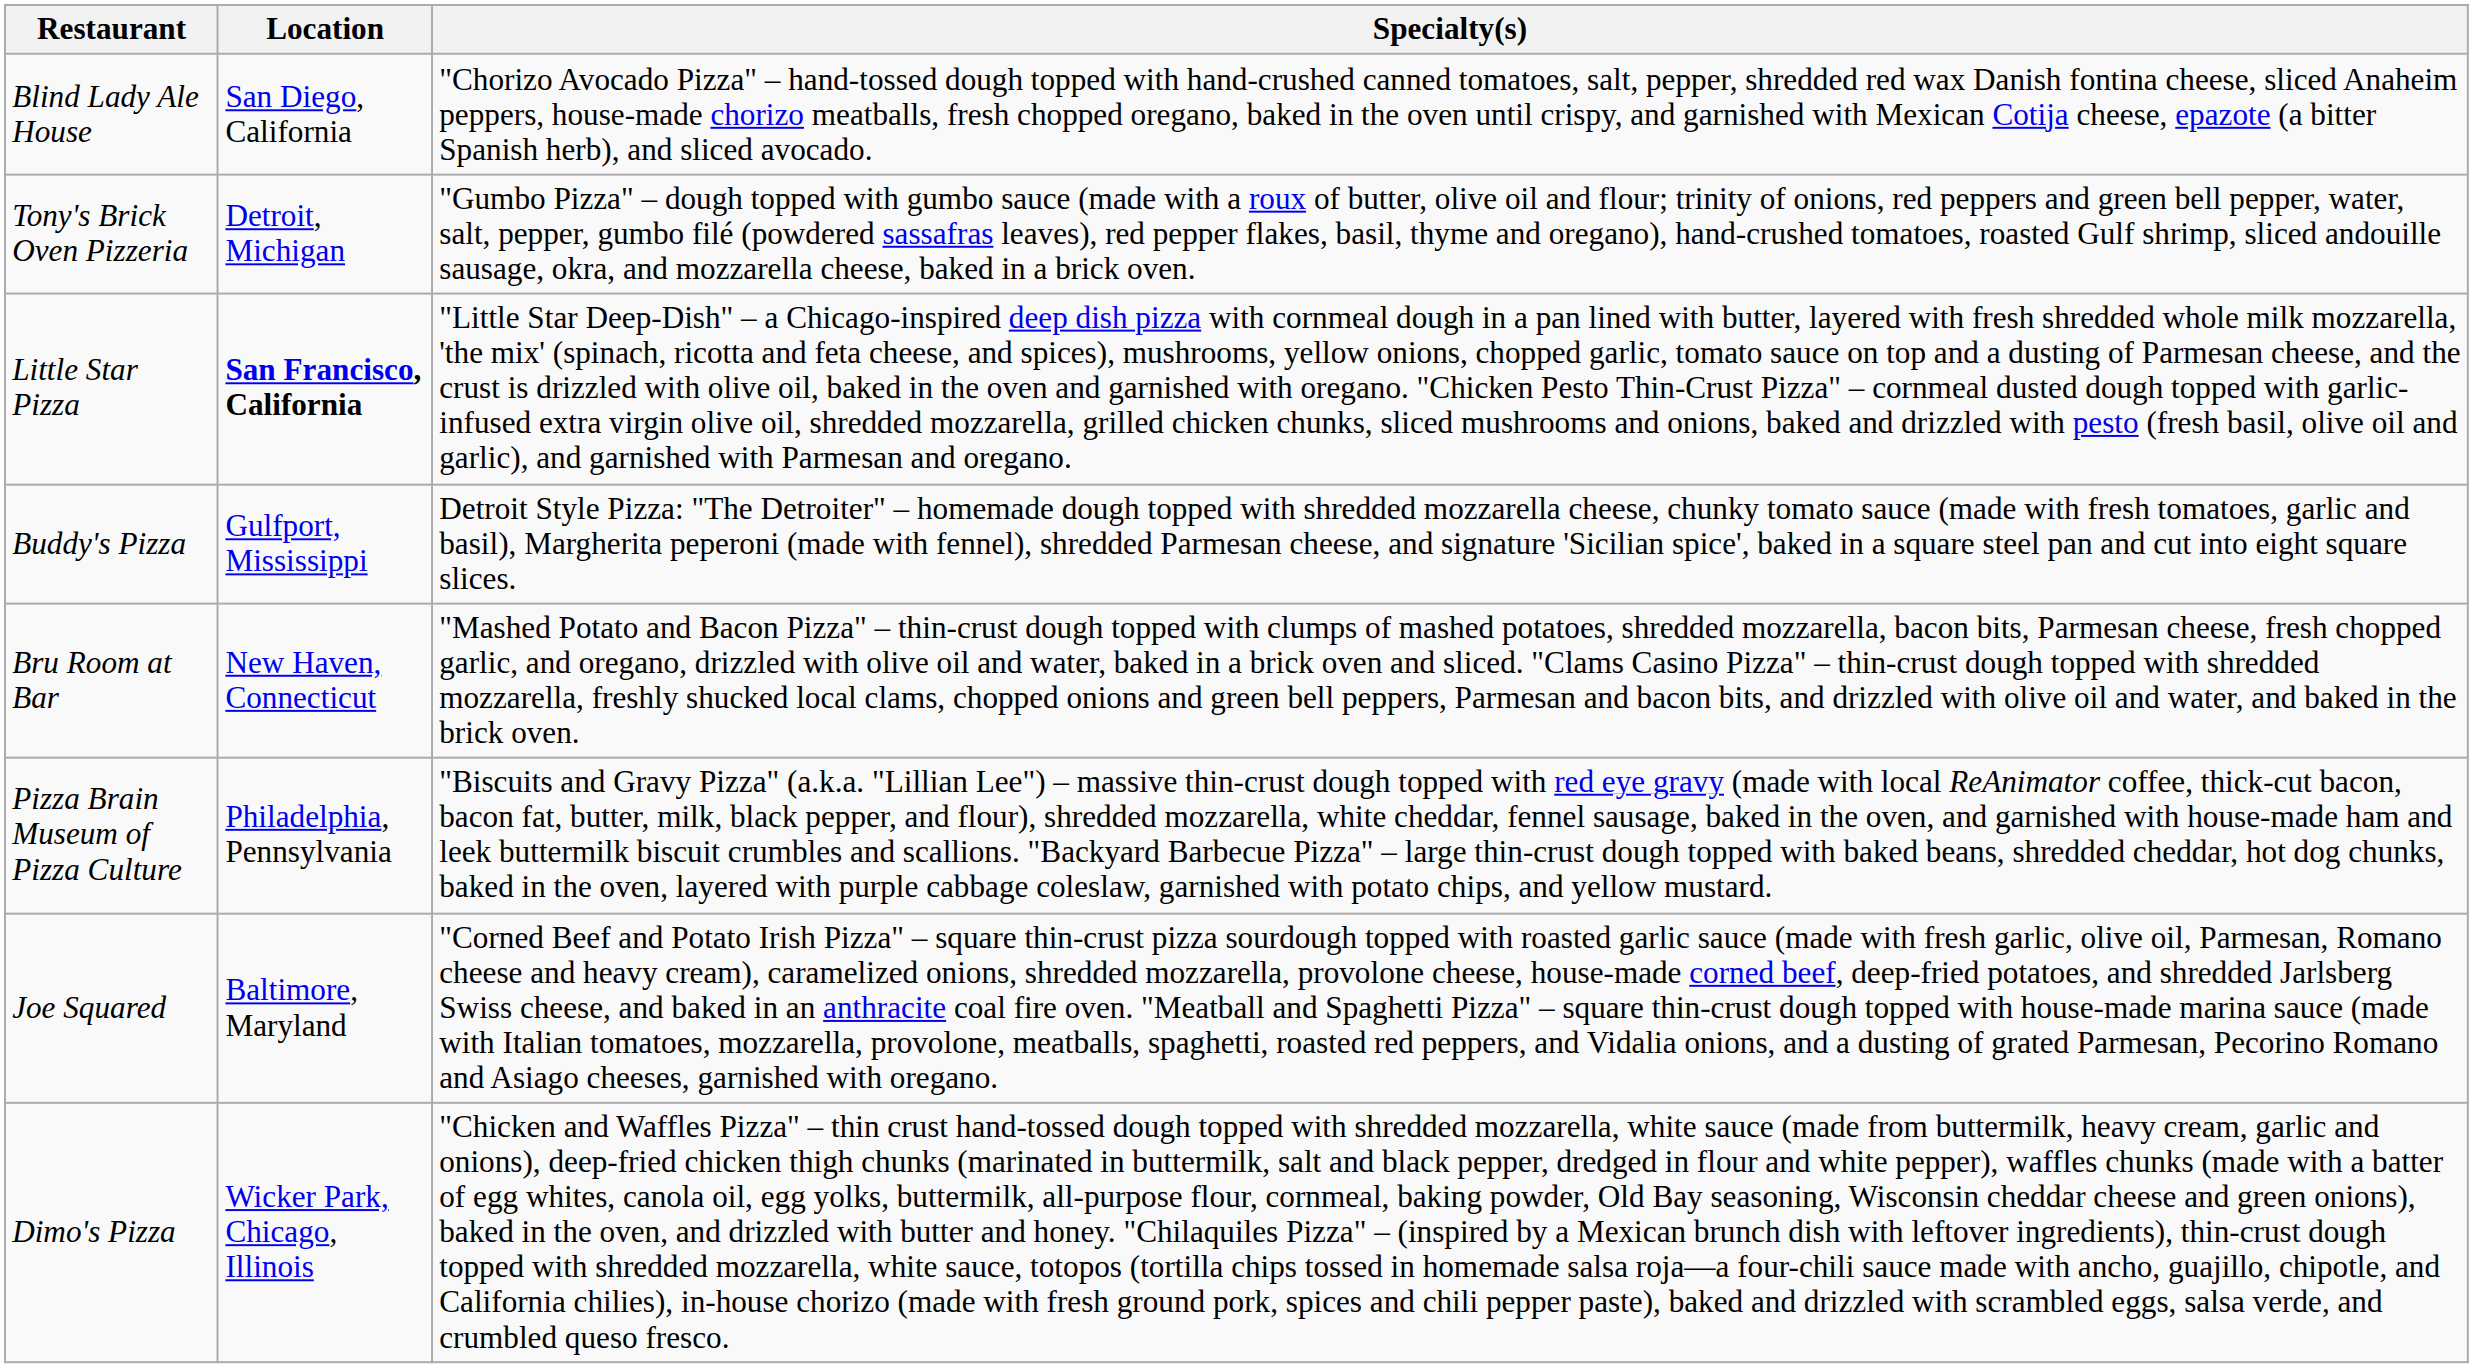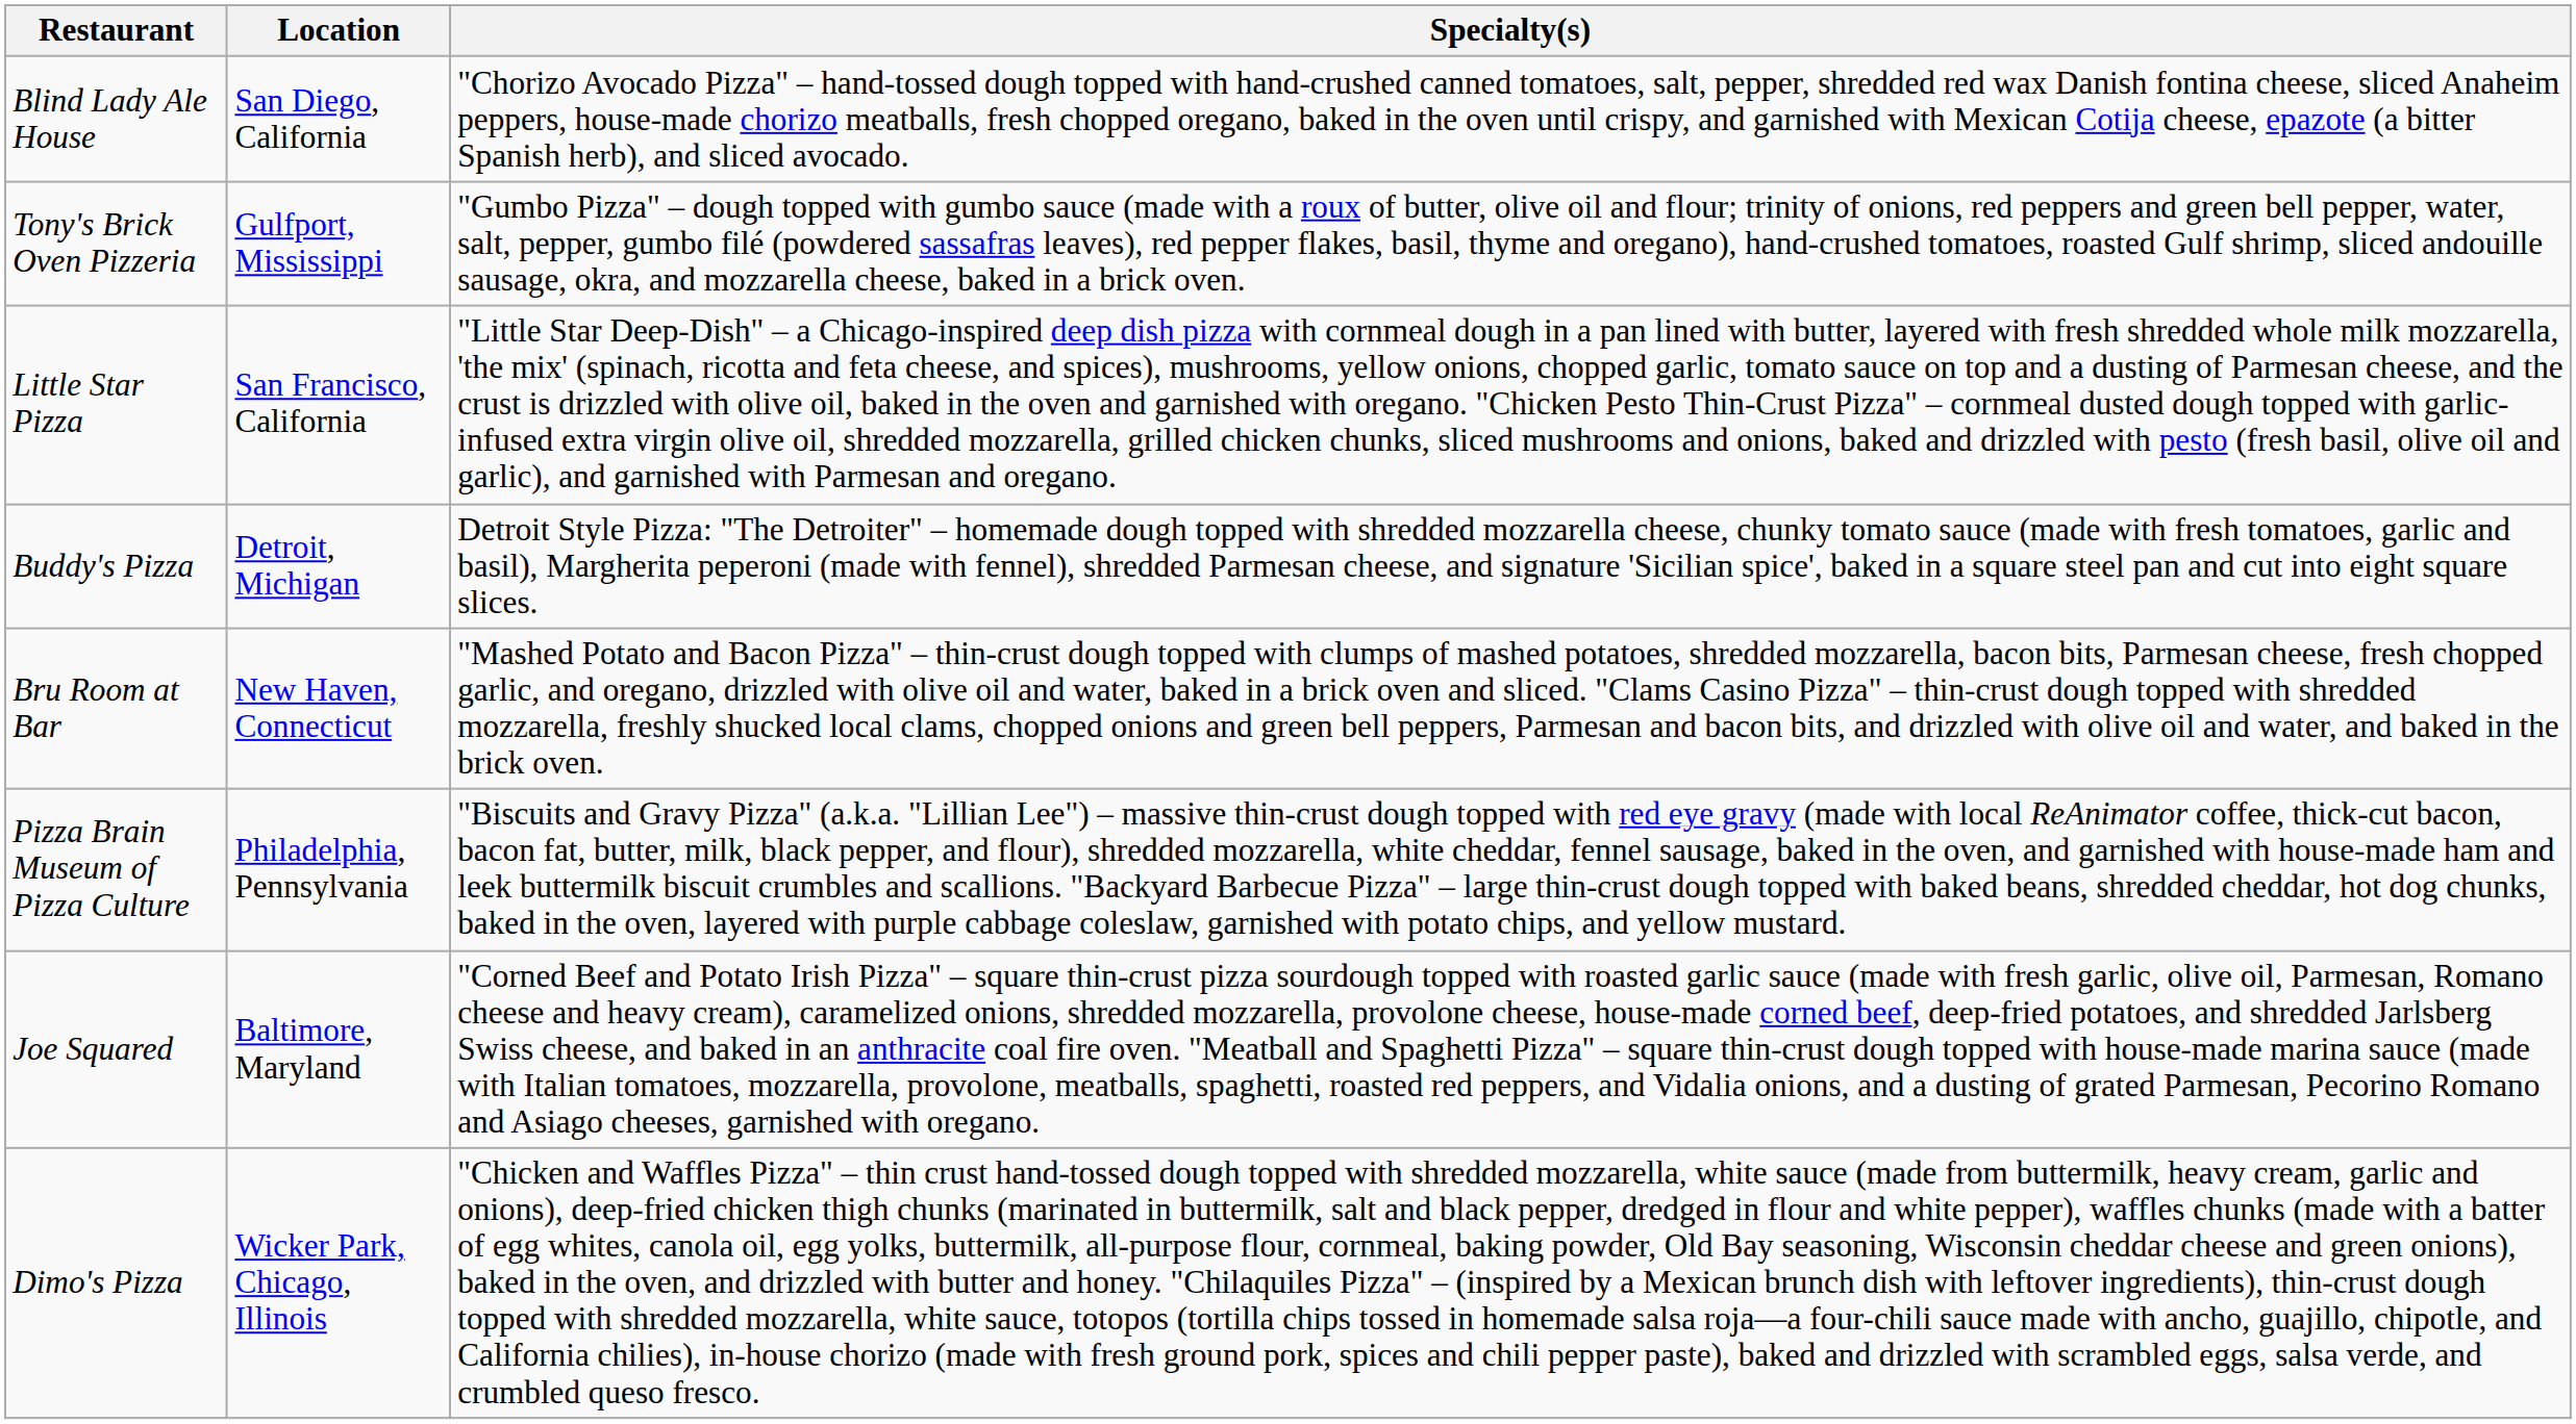 <table class="wikitable" style="width:100%;">
 <tr>
 <th>Restaurant</th>
 <th>Location</th>
 <th>Specialty(s)</th>
 </tr>
 <tr>
 <td><em>Blind Lady Ale House</em></td>
 <td><a href='#'>San Diego</a>, California</td>
 <td>"Chorizo Avocado Pizza" – hand-tossed dough topped with hand-crushed canned tomatoes,  salt, pepper, shredded red wax Danish fontina cheese, sliced Anaheim peppers, house-made <a href='#'>chorizo</a> meatballs, fresh chopped oregano, baked in the oven until crispy, and garnished with Mexican <a href='#'>Cotija</a> cheese, <a href='#'>epazote</a> (a bitter Spanish herb), and sliced avocado.</td>
 </tr>
 <tr>
 <td><em>Tony's Brick Oven Pizzeria</em></td>
-<td><a href='#'>Detroit</a>, <a href='#'>Michigan</a></td>
+<td><a href='#'>Gulfport, Mississippi</a></td>
 <td>"Gumbo Pizza" – dough topped with gumbo sauce (made with a <a href='#'>roux</a> of butter, olive oil and flour; trinity of onions, red peppers and  green bell pepper, water, salt, pepper, gumbo filé (powdered <a href='#'>sassafras</a> leaves), red pepper flakes, basil, thyme and oregano), hand-crushed tomatoes, roasted Gulf shrimp, sliced andouille sausage, okra, and mozzarella cheese, baked in a brick oven.</td>
 </tr>
 <tr>
 <td><em>Little Star Pizza</em></td>
-<td><strong><a href='#'>San Francisco</a>, California</strong></td>
+<td><a href='#'>San Francisco</a>, California</td>
 <td>"Little Star Deep-Dish" – a Chicago-inspired <a href='#'>deep dish pizza</a> with cornmeal dough in a pan lined with butter, layered with fresh shredded whole milk mozzarella, 'the mix' (spinach, ricotta and feta cheese, and spices), mushrooms, yellow onions, chopped garlic, tomato sauce on top and a dusting of Parmesan cheese, and the crust is drizzled with olive oil, baked in the oven and garnished with oregano. "Chicken Pesto Thin-Crust Pizza" – cornmeal dusted dough topped with garlic-infused extra virgin olive oil, shredded mozzarella, grilled chicken chunks, sliced mushrooms and onions, baked and drizzled with <a href='#'>pesto</a> (fresh basil, olive oil and garlic), and garnished with Parmesan and oregano.</td>
 </tr>
 <tr>
 <td><em>Buddy's Pizza</em></td>
-<td><a href='#'>Gulfport, Mississippi</a></td>
+<td><a href='#'>Detroit</a>, <a href='#'>Michigan</a></td>
 <td>Detroit Style Pizza: "The Detroiter" – homemade dough topped with shredded mozzarella cheese, chunky tomato sauce (made with fresh tomatoes, garlic and basil), Margherita peperoni (made with fennel), shredded Parmesan cheese, and signature 'Sicilian spice', baked in a square steel pan and cut into eight square slices.</td>
 </tr>
 <tr>
 <td><em>Bru Room at Bar</em></td>
 <td><a href='#'>New Haven, Connecticut</a></td>
 <td>"Mashed Potato and Bacon Pizza" – thin-crust dough topped with clumps of mashed potatoes, shredded mozzarella, bacon bits, Parmesan cheese, fresh chopped garlic, and oregano, drizzled with olive oil and water, baked in a brick oven and sliced. "Clams Casino Pizza" – thin-crust dough topped with shredded mozzarella, freshly shucked local clams, chopped onions and green bell peppers, Parmesan and bacon bits, and drizzled with olive oil and water, and baked in the brick oven.</td>
 </tr>
 <tr>
 <td><em>Pizza Brain Museum of Pizza Culture</em></td>
 <td><a href='#'>Philadelphia</a>, Pennsylvania</td>
 <td>"Biscuits and Gravy Pizza" (a.k.a. "Lillian Lee") – massive thin-crust dough topped with <a href='#'>red eye gravy</a> (made with local <em>ReAnimator</em> coffee, thick-cut bacon, bacon fat, butter, milk, black pepper, and flour), shredded mozzarella, white cheddar, fennel sausage, baked in the oven, and garnished with house-made ham and leek buttermilk biscuit crumbles and scallions. "Backyard Barbecue Pizza" – large thin-crust dough topped with baked beans, shredded cheddar, hot dog chunks, baked in the oven, layered with purple cabbage coleslaw, garnished with potato chips, and yellow mustard.</td>
 </tr>
 <tr>
 <td><em>Joe Squared</em></td>
 <td><a href='#'>Baltimore</a>, Maryland</td>
 <td>"Corned Beef and Potato Irish Pizza" – square thin-crust pizza sourdough topped with roasted garlic sauce (made with fresh garlic, olive oil, Parmesan, Romano cheese and heavy cream), caramelized onions, shredded mozzarella, provolone cheese, house-made <a href='#'>corned beef</a>, deep-fried potatoes, and shredded Jarlsberg Swiss cheese, and baked in an <a href='#'>anthracite</a> coal fire oven. "Meatball and Spaghetti Pizza" – square thin-crust dough topped with house-made marina sauce (made with Italian tomatoes, mozzarella, provolone, meatballs, spaghetti, roasted red peppers, and Vidalia onions, and a dusting of grated Parmesan, Pecorino Romano and Asiago cheeses, garnished with oregano.</td>
 </tr>
 <tr>
 <td><em>Dimo's Pizza</em></td>
 <td><a href='#'>Wicker Park, Chicago</a>, <a href='#'>Illinois</a></td>
 <td>"Chicken and Waffles Pizza" – thin crust hand-tossed dough topped with shredded mozzarella, white sauce (made from buttermilk, heavy cream, garlic and onions), deep-fried chicken thigh chunks (marinated in buttermilk, salt and black pepper, dredged in flour and white pepper), waffles chunks (made with a batter of egg whites, canola oil, egg yolks, buttermilk, all-purpose flour, cornmeal, baking powder, Old Bay seasoning, Wisconsin cheddar cheese and green onions), baked in the oven, and drizzled with butter and honey. "Chilaquiles Pizza" – (inspired by a Mexican brunch dish with leftover ingredients), thin-crust dough topped with shredded mozzarella, white sauce, totopos (tortilla chips tossed in homemade salsa roja—a four-chili sauce made with ancho, guajillo, chipotle, and California chilies), in-house chorizo (made with fresh ground pork, spices and chili pepper paste), baked and drizzled with scrambled eggs, salsa verde, and crumbled queso fresco.</td>
 </tr>
 </table>
